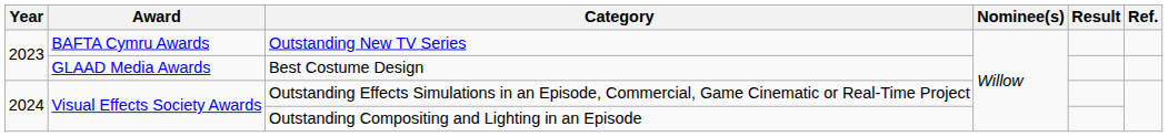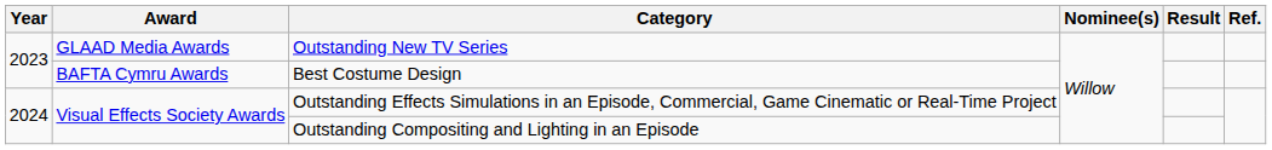 <table class="wikitable">
 <tr>
 <th>Year</th>
 <th>Award</th>
 <th>Category</th>
 <th>Nominee(s)</th>
 <th>Result</th>
 <th>Ref.</th>
 </tr>
 <tr>
 <td rowspan="2">2023</td>
-<td><a href='#'>BAFTA Cymru Awards</a></td>
+<td><a href='#'>GLAAD Media Awards</a></td>
 <td><a href='#'>Outstanding New TV Series</a></td>
 <td rowspan="4"><em>Willow</em></td>
 <td></td>
 <td style="text-align:center;"></td>
 </tr>
 <tr>
-<td><a href='#'>GLAAD Media Awards</a></td>
+<td><a href='#'>BAFTA Cymru Awards</a></td>
 <td>Best Costume Design</td>
 <td></td>
 <td style="text-align:center;"></td>
 </tr>
 <tr>
 <td rowspan="2">2024</td>
 <td rowspan="2"><a href='#'>Visual Effects Society Awards</a></td>
 <td>Outstanding Effects Simulations in an Episode, Commercial, Game Cinematic or Real-Time Project</td>
 <td></td>
 <td rowspan="2" style="text-align:center;"></td>
 </tr>
 <tr>
 <td>Outstanding Compositing and Lighting in an Episode</td>
 <td></td>
 </tr>
 </table>
